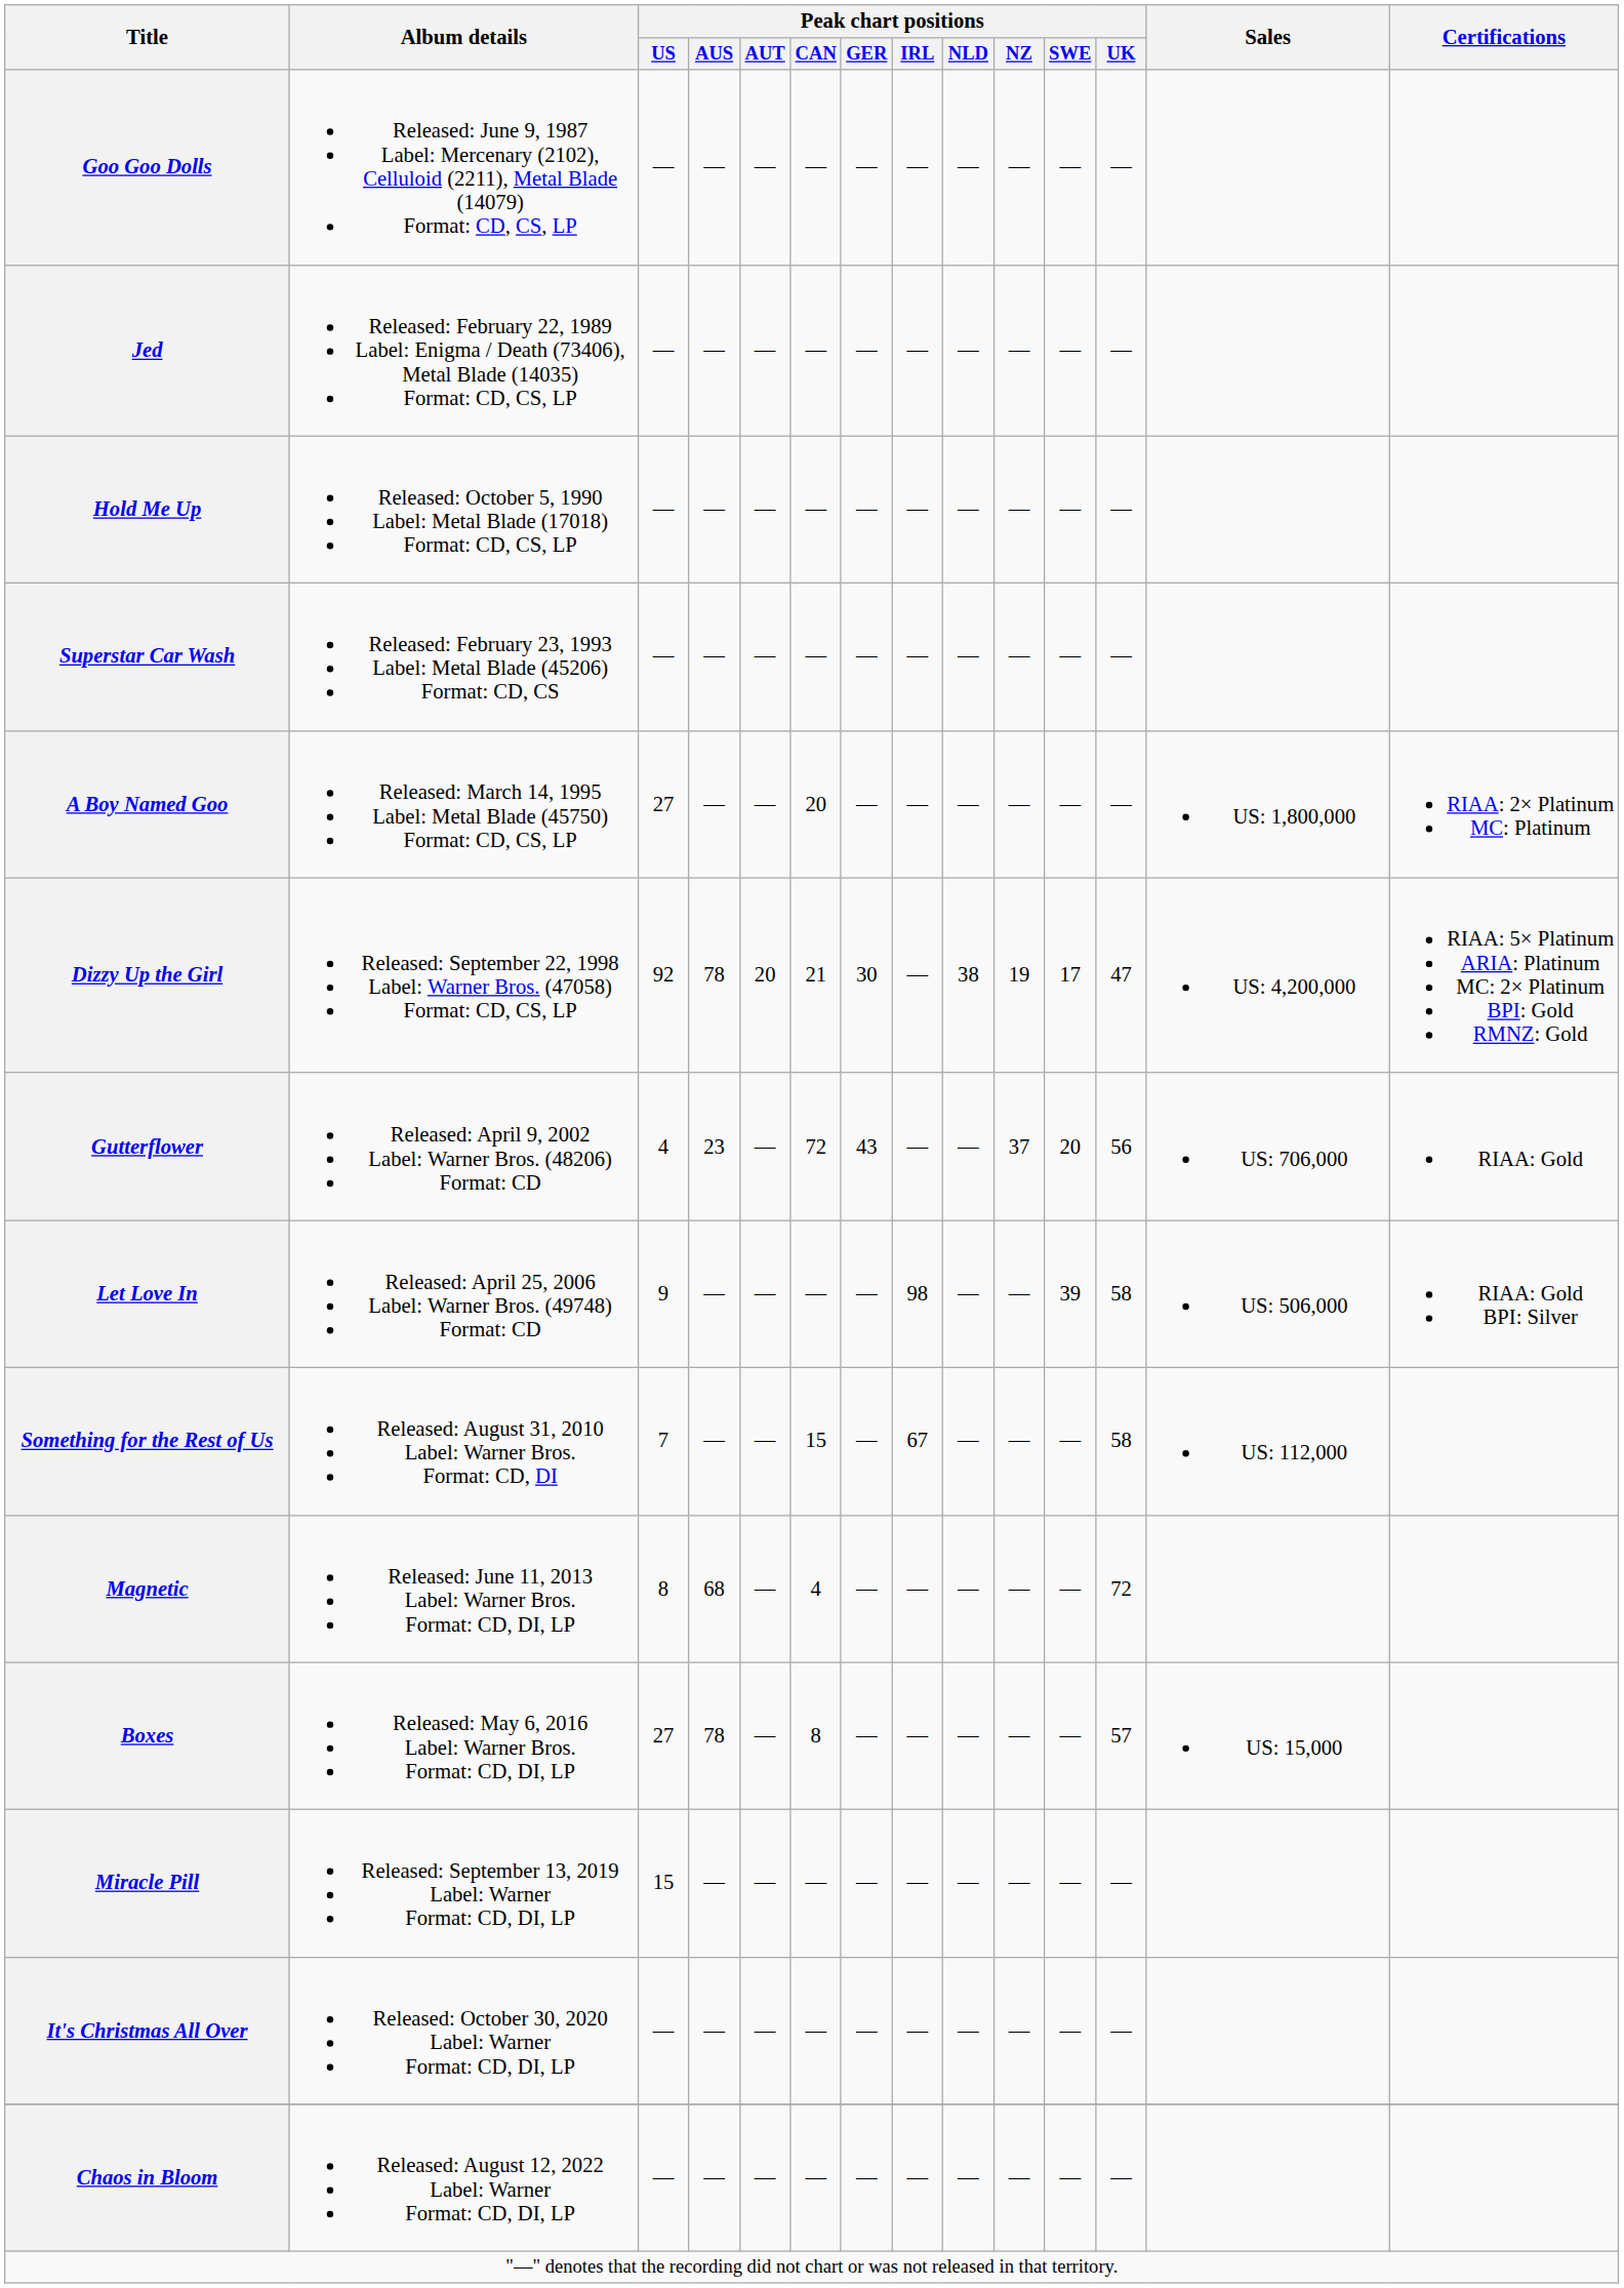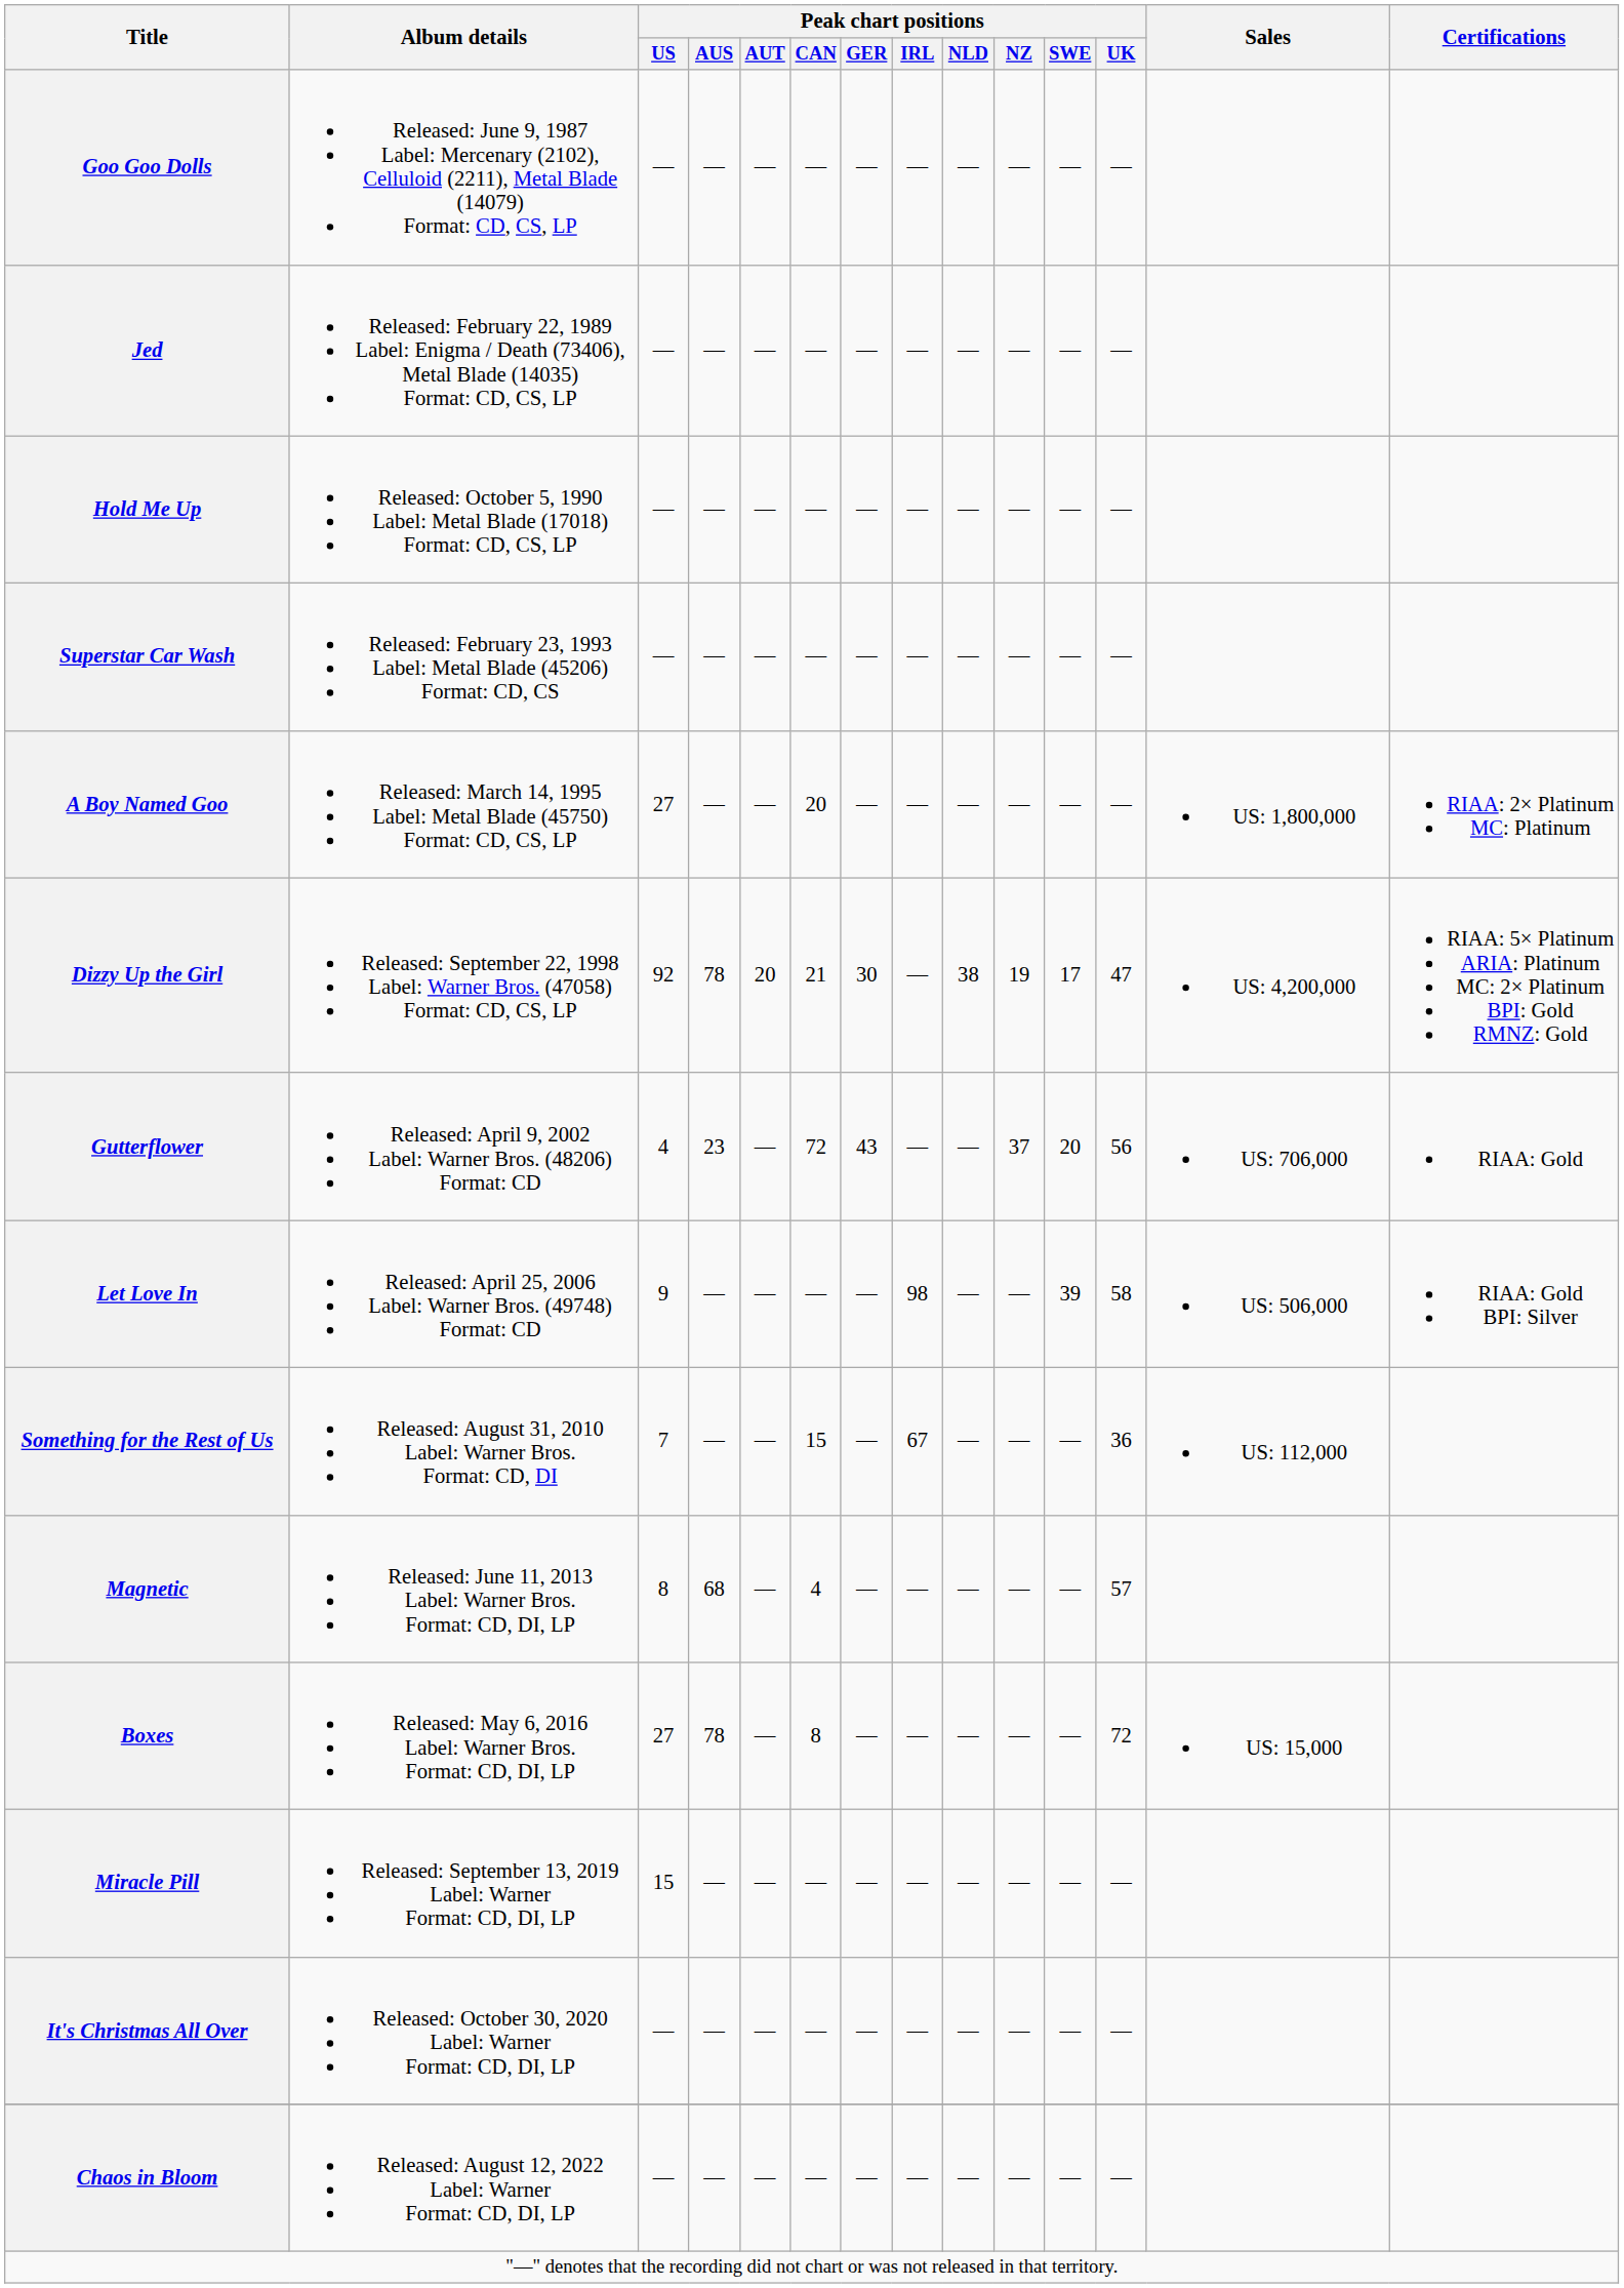 <table class="wikitable plainrowheaders" style="text-align:center;">
 <tr>
 <th scope="col" rowspan="2" style="width:13em;">Title</th>
 <th scope="col" rowspan="2" style="width:16em;">Album details</th>
 <th scope="col" colspan="10">Peak chart positions</th>
 <th scope="col" rowspan="2" style="width:11em;">Sales</th>
 <th scope="col" rowspan="2"><a href='#'>Certifications</a></th>
 </tr>
 <tr>
 <th scope="col" style="width:2.2em;font-size:90%;"><a href='#'>US</a><br></th>
 <th scope="col" style="width:2.2em;font-size:90%;"><a href='#'>AUS</a><br></th>
 <th scope="col" style="width:2.2em;font-size:90%;"><a href='#'>AUT</a><br></th>
 <th scope="col" style="width:2.2em;font-size:90%;"><a href='#'>CAN</a><br></th>
 <th scope="col" style="width:2.2em;font-size:90%;"><a href='#'>GER</a><br></th>
 <th scope="col" style="width:2.2em;font-size:90%;"><a href='#'>IRL</a><br></th>
 <th scope="col" style="width:2.2em;font-size:90%;"><a href='#'>NLD</a><br></th>
 <th scope="col" style="width:2.2em;font-size:90%;"><a href='#'>NZ</a><br></th>
 <th scope="col" style="width:2.2em;font-size:90%;"><a href='#'>SWE</a><br></th>
 <th scope="col" style="width:2.2em;font-size:90%;"><a href='#'>UK</a><br></th>
 </tr>
 <tr>
 <th scope="row"><em><a href='#'>Goo Goo Dolls</a></em></th>
 <td><br><ul><li>Released: June 9, 1987</li><li>Label: Mercenary (2102), <a href='#'>Celluloid</a> (2211), <a href='#'>Metal Blade</a> (14079)</li><li>Format: <a href='#'>CD</a>, <a href='#'>CS</a>, <a href='#'>LP</a></li></ul></td>
 <td>—</td>
 <td>—</td>
 <td>—</td>
 <td>—</td>
 <td>—</td>
 <td>—</td>
 <td>—</td>
 <td>—</td>
 <td>—</td>
 <td>—</td>
 <td></td>
 <td></td>
 </tr>
 <tr>
 <th scope="row"><em><a href='#'>Jed</a></em></th>
 <td><br><ul><li>Released: February 22, 1989</li><li>Label: Enigma / Death (73406), Metal Blade (14035)</li><li>Format: CD, CS, LP</li></ul></td>
 <td>—</td>
 <td>—</td>
 <td>—</td>
 <td>—</td>
 <td>—</td>
 <td>—</td>
 <td>—</td>
 <td>—</td>
 <td>—</td>
 <td>—</td>
 <td></td>
 <td></td>
 </tr>
 <tr>
 <th scope="row"><em><a href='#'>Hold Me Up</a></em></th>
 <td><br><ul><li>Released: October 5, 1990</li><li>Label: Metal Blade (17018)</li><li>Format: CD, CS, LP</li></ul></td>
 <td>—</td>
 <td>—</td>
 <td>—</td>
 <td>—</td>
 <td>—</td>
 <td>—</td>
 <td>—</td>
 <td>—</td>
 <td>—</td>
 <td>—</td>
 <td></td>
 <td></td>
 </tr>
 <tr>
 <th scope="row"><em><a href='#'>Superstar Car Wash</a></em></th>
 <td><br><ul><li>Released: February 23, 1993</li><li>Label: Metal Blade (45206)</li><li>Format: CD, CS</li></ul></td>
 <td>—</td>
 <td>—</td>
 <td>—</td>
 <td>—</td>
 <td>—</td>
 <td>—</td>
 <td>—</td>
 <td>—</td>
 <td>—</td>
 <td>—</td>
 <td></td>
 <td></td>
 </tr>
 <tr>
 <th scope="row"><em><a href='#'>A Boy Named Goo</a></em></th>
 <td><br><ul><li>Released: March 14, 1995</li><li>Label: Metal Blade (45750)</li><li>Format: CD, CS, LP</li></ul></td>
 <td>27</td>
 <td>—</td>
 <td>—</td>
 <td>20</td>
 <td>—</td>
 <td>—</td>
 <td>—</td>
 <td>—</td>
 <td>—</td>
 <td>—</td>
 <td><br><ul><li>US: 1,800,000</li></ul></td>
 <td><br><ul><li><a href='#'>RIAA</a>: 2× Platinum</li><li><a href='#'>MC</a>: Platinum</li></ul></td>
 </tr>
 <tr>
 <th scope="row"><em><a href='#'>Dizzy Up the Girl</a></em></th>
 <td><br><ul><li>Released: September 22, 1998</li><li>Label: <a href='#'>Warner Bros.</a> (47058)</li><li>Format: CD, CS, LP</li></ul></td>
 <td>92</td>
 <td>78</td>
 <td>20</td>
 <td>21</td>
 <td>30</td>
 <td>—</td>
 <td>38</td>
 <td>19</td>
 <td>17</td>
 <td>47</td>
 <td><br><ul><li>US: 4,200,000</li></ul></td>
 <td><br><ul><li>RIAA: 5× Platinum</li><li><a href='#'>ARIA</a>: Platinum</li><li>MC: 2× Platinum</li><li><a href='#'>BPI</a>: Gold</li><li><a href='#'>RMNZ</a>: Gold</li></ul></td>
 </tr>
 <tr>
 <th scope="row"><em><a href='#'>Gutterflower</a></em></th>
 <td><br><ul><li>Released: April 9, 2002</li><li>Label: Warner Bros. (48206)</li><li>Format: CD</li></ul></td>
 <td>4</td>
 <td>23</td>
 <td>—</td>
 <td>72</td>
 <td>43</td>
 <td>—</td>
 <td>—</td>
 <td>37</td>
 <td>20</td>
 <td>56</td>
 <td><br><ul><li>US: 706,000</li></ul></td>
 <td><br><ul><li>RIAA: Gold</li></ul></td>
 </tr>
 <tr>
 <th scope="row"><em><a href='#'>Let Love In</a></em></th>
 <td><br><ul><li>Released: April 25, 2006</li><li>Label: Warner Bros. (49748)</li><li>Format: CD</li></ul></td>
 <td>9</td>
 <td>—</td>
 <td>—</td>
 <td>—</td>
 <td>—</td>
 <td>98</td>
 <td>—</td>
 <td>—</td>
 <td>39</td>
 <td>58</td>
 <td><br><ul><li>US: 506,000</li></ul></td>
 <td><br><ul><li>RIAA: Gold</li><li>BPI: Silver</li></ul></td>
 </tr>
 <tr>
 <th scope="row"><em><a href='#'>Something for the Rest of Us</a></em></th>
 <td><br><ul><li>Released: August 31, 2010</li><li>Label: Warner Bros.</li><li>Format: CD, <a href='#'>DI</a></li></ul></td>
 <td>7</td>
 <td>—</td>
 <td>—</td>
 <td>15</td>
 <td>—</td>
 <td>67</td>
 <td>—</td>
 <td>—</td>
 <td>—</td>
-<td>58</td>
+<td>36</td>
 <td><br><ul><li>US: 112,000</li></ul></td>
 <td></td>
 </tr>
 <tr>
 <th scope="row"><em><a href='#'>Magnetic</a></em></th>
 <td><br><ul><li>Released: June 11, 2013</li><li>Label: Warner Bros.</li><li>Format: CD, DI, LP</li></ul></td>
 <td>8</td>
 <td>68</td>
 <td>—</td>
 <td>4</td>
 <td>—</td>
 <td>—</td>
 <td>—</td>
 <td>—</td>
 <td>—</td>
-<td>72</td>
+<td>57</td>
 <td></td>
 <td></td>
 </tr>
 <tr>
 <th scope="row"><em><a href='#'>Boxes</a></em></th>
 <td><br><ul><li>Released: May 6, 2016</li><li>Label: Warner Bros.</li><li>Format: CD, DI, LP</li></ul></td>
 <td>27</td>
 <td>78</td>
 <td>—</td>
 <td>8</td>
 <td>—</td>
 <td>—</td>
 <td>—</td>
 <td>—</td>
 <td>—</td>
-<td>57</td>
+<td>72</td>
 <td><br><ul><li>US: 15,000</li></ul></td>
 <td></td>
 </tr>
 <tr>
 <th scope="row"><em><a href='#'>Miracle Pill</a></em></th>
 <td><br><ul><li>Released: September 13, 2019</li><li>Label: Warner</li><li>Format: CD, DI, LP</li></ul></td>
 <td>15</td>
 <td>—</td>
 <td>—</td>
 <td>—</td>
 <td>—</td>
 <td>—</td>
 <td>—</td>
 <td>—</td>
 <td>—</td>
 <td>—</td>
 <td></td>
 <td></td>
 </tr>
 <tr>
 <th scope="row"><em><a href='#'>It's Christmas All Over</a></em></th>
 <td><br><ul><li>Released: October 30, 2020</li><li>Label: Warner</li><li>Format: CD, DI, LP</li></ul></td>
 <td>—</td>
 <td>—</td>
 <td>—</td>
 <td>—</td>
 <td>—</td>
 <td>—</td>
 <td>—</td>
 <td>—</td>
 <td>—</td>
 <td>—</td>
 <td></td>
 <td></td>
 </tr>
 <tr>
 </tr>
 <tr>
 <th scope="row"><em><a href='#'>Chaos in Bloom</a></em></th>
 <td><br><ul><li>Released: August 12, 2022</li><li>Label: Warner</li><li>Format: CD, DI, LP</li></ul></td>
 <td>—</td>
 <td>—</td>
 <td>—</td>
 <td>—</td>
 <td>—</td>
 <td>—</td>
 <td>—</td>
 <td>—</td>
 <td>—</td>
 <td>—</td>
 <td></td>
 <td></td>
 </tr>
 <tr>
 <td colspan="14" style="font-size:90%">"—" denotes that the recording did not chart or was not released in that territory.</td>
 </tr>
 </table>
